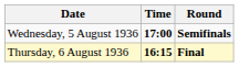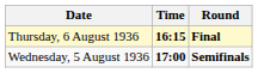 <table class="wikitable">
 <tr>
 <th>Date</th>
 <th>Time</th>
 <th>Round</th>
 </tr>
+<tr style=background:lemonchiffon>
+<td>Thursday, 6 August 1936</td>
+<td><strong>16:15</strong></td>
+<td><strong>Final</strong></td>
+</tr>
 <tr>
 <td>Wednesday, 5 August 1936</td>
 <td><strong>17:00</strong></td>
 <td><strong>Semifinals</strong></td>
 </tr>
-<tr style=background:lemonchiffon>
-<td>Thursday, 6 August 1936</td>
-<td><strong>16:15</strong></td>
-<td><strong>Final</strong></td>
-</tr>
 </table>
